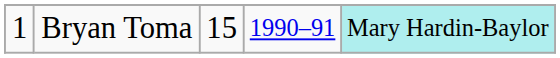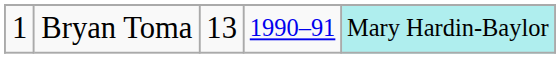 <table class="wikitable">
 <tr>
 </tr>
 <tr>
 <td>1</td>
 <td>Bryan Toma</td>
-<td>15</td>
+<td>13</td>
 <td style="font-size:80%;"><a href='#'>1990–91</a></td>
 <td style="background: paleturquoise; font-size:80%;">Mary Hardin-Baylor</td>
 </tr>
 </table>
